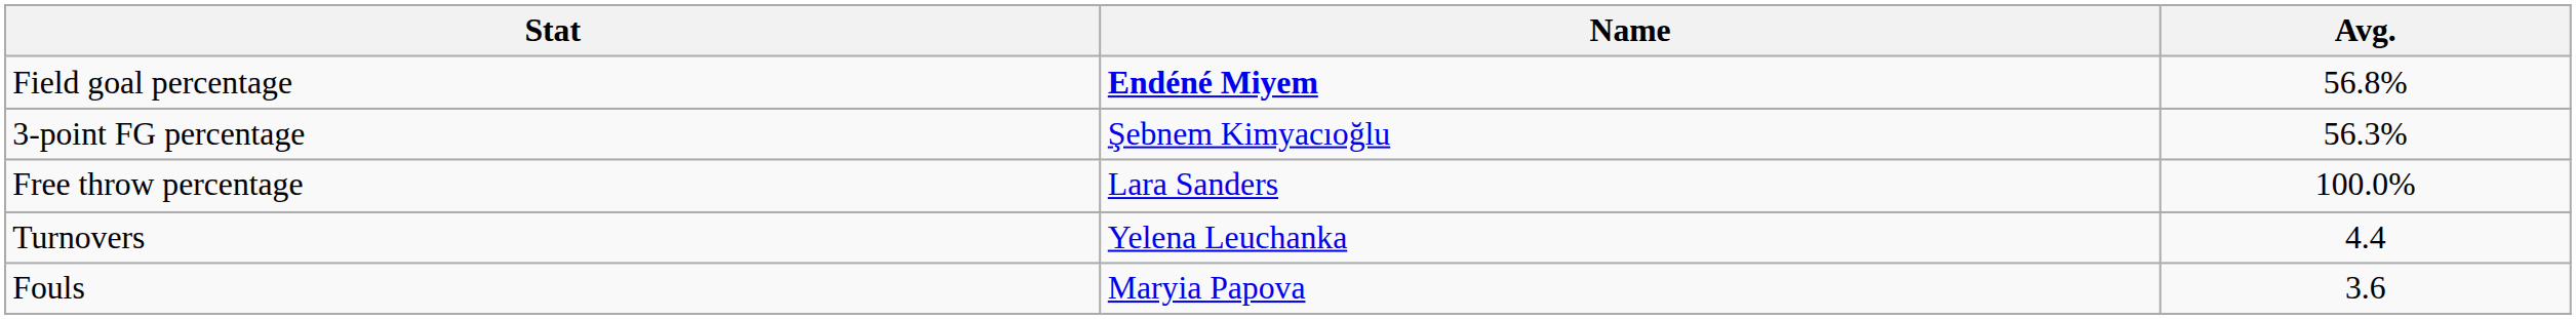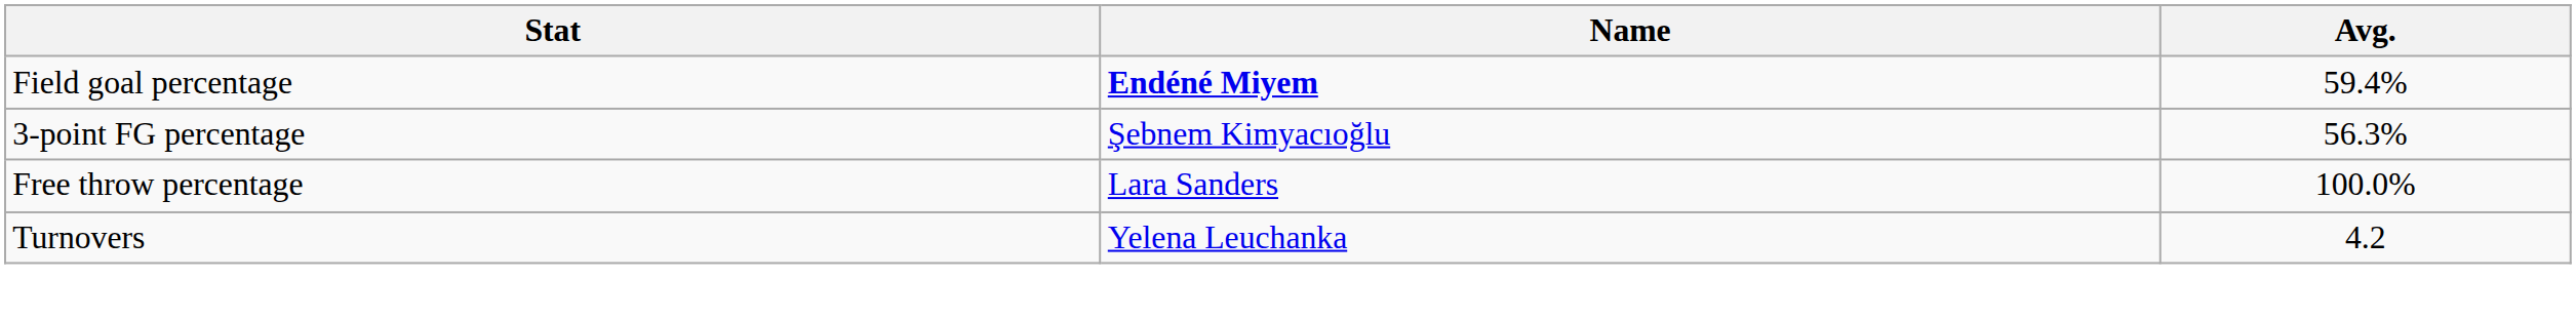 <table class=wikitable width=100%>
 <tr>
 <th>Stat</th>
 <th>Name</th>
 <th>Avg.</th>
 </tr>
 <tr>
 <td>Field goal percentage</td>
 <td><strong> <a href='#'>Endéné Miyem</a></strong></td>
-<td align=center>56.8%</td>
+<td align=center>59.4%</td>
 </tr>
 <tr>
 <td>3-point FG percentage</td>
 <td> <a href='#'>Şebnem Kimyacıoğlu</a></td>
 <td align=center>56.3%</td>
 </tr>
 <tr>
 <td>Free throw percentage</td>
 <td> <a href='#'>Lara Sanders</a></td>
 <td align=center>100.0%</td>
 </tr>
 <tr>
 <td>Turnovers</td>
 <td> <a href='#'>Yelena Leuchanka</a></td>
-<td align=center>4.4</td>
-</tr>
-<tr>
-<td>Fouls</td>
-<td> <a href='#'>Maryia Papova</a></td>
-<td align=center>3.6</td>
+<td align=center>4.2</td>
 </tr>
 </table>
